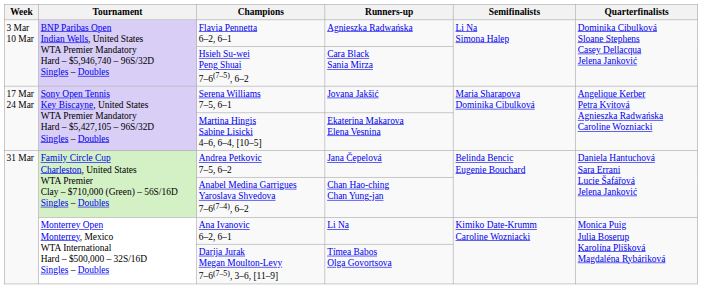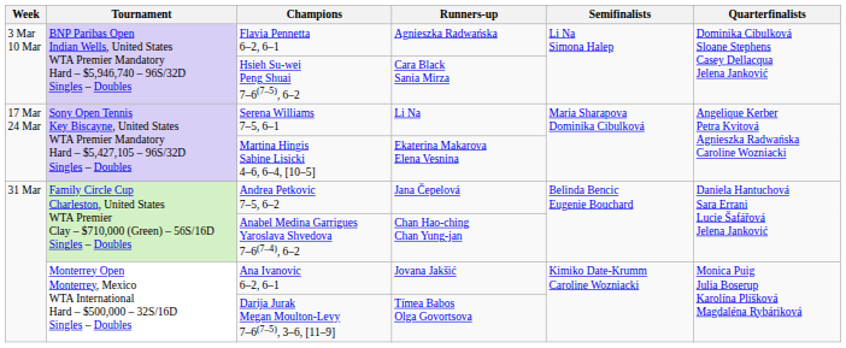 <table class=wikitable style=font-size:95%>
 <tr>
 <th style="width:48px;">Week</th>
 <th style="width:248px;">Tournament</th>
 <th style="width:200px;">Champions</th>
 <th style="width:200px;">Runners-up</th>
 <th style="width:190px;">Semifinalists</th>
 <th style="width:190px;">Quarterfinalists</th>
 </tr>
 <tr valign=top>
 <td rowspan=2>3 Mar <br>10 Mar</td>
 <td style="background:#d8cef6;" rowspan="2"><a href='#'>BNP Paribas Open</a> <br> <a href='#'>Indian Wells</a>, United States <br> WTA Premier Mandatory <br> Hard – $5,946,740 – 96S/32D <br> <a href='#'>Singles</a> – <a href='#'>Doubles</a></td>
 <td> <a href='#'>Flavia Pennetta</a> <br> 6–2, 6–1</td>
 <td> <a href='#'>Agnieszka Radwańska</a></td>
 <td rowspan=2> <a href='#'>Li Na</a> <br>  <a href='#'>Simona Halep</a></td>
 <td rowspan=2> <a href='#'>Dominika Cibulková</a> <br>  <a href='#'>Sloane Stephens</a> <br>  <a href='#'>Casey Dellacqua</a> <br>  <a href='#'>Jelena Janković</a></td>
 </tr>
 <tr valign=top>
 <td> <a href='#'>Hsieh Su-wei</a> <br>  <a href='#'>Peng Shuai</a> <br> 7–6<sup>(7–5)</sup>, 6–2</td>
 <td> <a href='#'>Cara Black</a> <br>  <a href='#'>Sania Mirza</a></td>
 </tr>
 <tr valign=top>
 <td rowspan=2>17 Mar<br>24 Mar</td>
 <td style="background:#d8cef6;" rowspan="2"><a href='#'>Sony Open Tennis</a> <br> <a href='#'>Key Biscayne</a>, United States <br> WTA Premier Mandatory <br> Hard – $5,427,105 – 96S/32D <br> <a href='#'>Singles</a> – <a href='#'>Doubles</a></td>
 <td> <a href='#'>Serena Williams</a> <br> 7–5, 6–1</td>
-<td> <a href='#'>Jovana Jakšić</a></td>
+<td> <a href='#'>Li Na</a></td>
 <td rowspan=2> <a href='#'>Maria Sharapova</a> <br>  <a href='#'>Dominika Cibulková</a></td>
 <td rowspan=2> <a href='#'>Angelique Kerber</a> <br>  <a href='#'>Petra Kvitová</a> <br>  <a href='#'>Agnieszka Radwańska</a> <br>  <a href='#'>Caroline Wozniacki</a></td>
 </tr>
 <tr valign=top>
 <td> <a href='#'>Martina Hingis</a> <br>  <a href='#'>Sabine Lisicki</a> <br> 4–6, 6–4, [10–5]</td>
 <td> <a href='#'>Ekaterina Makarova</a> <br>  <a href='#'>Elena Vesnina</a></td>
 </tr>
 <tr valign=top>
 <td rowspan=4>31 Mar</td>
 <td style="background:#D4F1C5;" rowspan="2"><a href='#'>Family Circle Cup</a> <br><a href='#'>Charleston</a>, United States <br> WTA Premier <br> Clay – $710,000 (Green) – 56S/16D <br> <a href='#'>Singles</a> – <a href='#'>Doubles</a></td>
 <td> <a href='#'>Andrea Petkovic</a> <br> 7–5, 6–2</td>
 <td> <a href='#'>Jana Čepelová</a></td>
 <td rowspan=2> <a href='#'>Belinda Bencic</a> <br>  <a href='#'>Eugenie Bouchard</a></td>
 <td rowspan=2> <a href='#'>Daniela Hantuchová</a> <br>  <a href='#'>Sara Errani</a> <br>  <a href='#'>Lucie Šafářová</a> <br>  <a href='#'>Jelena Janković</a></td>
 </tr>
 <tr valign=top>
 <td> <a href='#'>Anabel Medina Garrigues</a> <br>  <a href='#'>Yaroslava Shvedova</a> <br> 7–6<sup>(7–4)</sup>, 6–2</td>
 <td> <a href='#'>Chan Hao-ching</a> <br>  <a href='#'>Chan Yung-jan</a></td>
 </tr>
 <tr valign=top>
 <td style="background:#fff;" rowspan="2"><a href='#'>Monterrey Open</a> <br><a href='#'>Monterrey</a>, Mexico <br> WTA International <br> Hard – $500,000 – 32S/16D <br> <a href='#'>Singles</a> – <a href='#'>Doubles</a></td>
 <td> <a href='#'>Ana Ivanovic</a> <br> 6–2, 6–1</td>
-<td> <a href='#'>Li Na</a></td>
+<td> <a href='#'>Jovana Jakšić</a></td>
 <td rowspan=2> <a href='#'>Kimiko Date-Krumm</a> <br>  <a href='#'>Caroline Wozniacki</a></td>
 <td rowspan=2> <a href='#'>Monica Puig</a> <br>  <a href='#'>Julia Boserup</a> <br>  <a href='#'>Karolína Plíšková</a> <br>  <a href='#'>Magdaléna Rybáriková</a></td>
 </tr>
 <tr valign=top>
 <td> <a href='#'>Darija Jurak</a><br> <a href='#'>Megan Moulton-Levy</a><br>7–6<sup>(7–5)</sup>, 3–6, [11–9]</td>
 <td> <a href='#'>Tímea Babos</a><br> <a href='#'>Olga Govortsova</a></td>
 </tr>
 </table>
